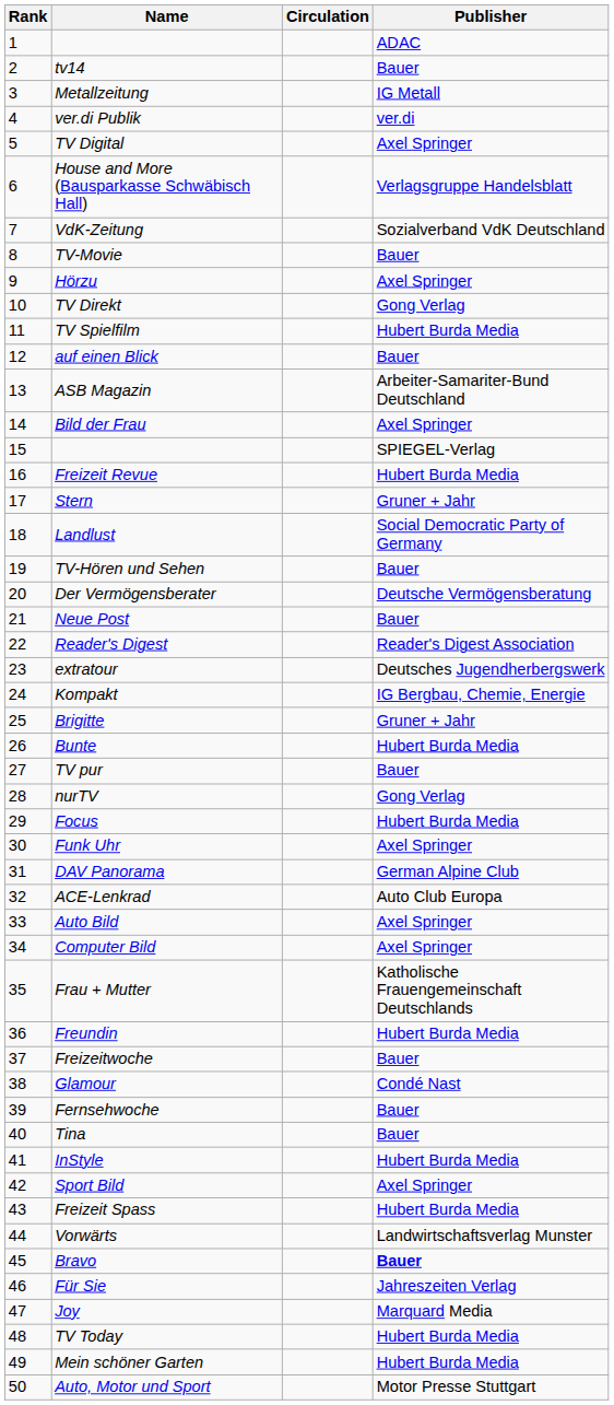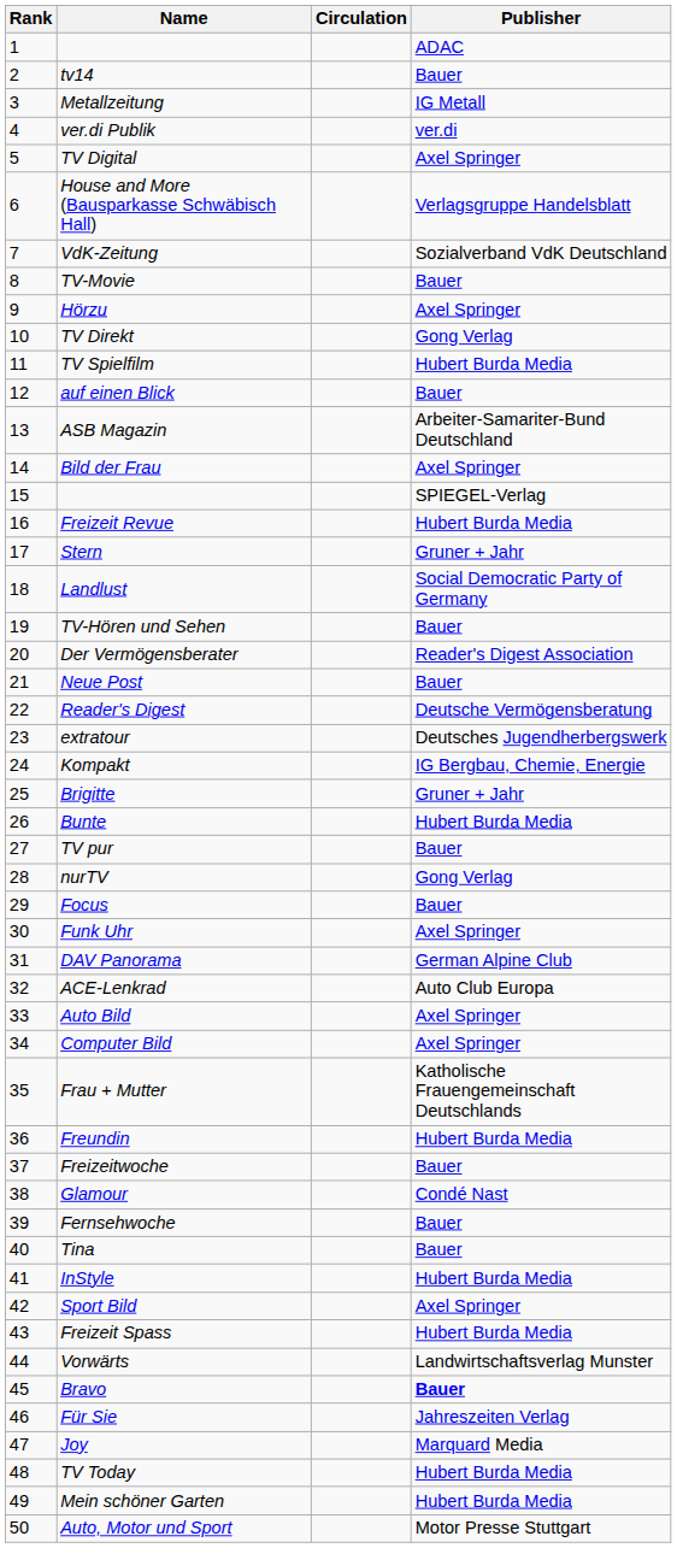 <table class="wikitable sortable">
 <tr>
 <th>Rank</th>
 <th>Name</th>
 <th>Circulation</th>
 <th>Publisher</th>
 </tr>
 <tr>
 <td>1</td>
 <td></td>
 <td></td>
 <td><a href='#'>ADAC</a></td>
 </tr>
 <tr>
 <td>2</td>
 <td><em>tv14</em></td>
 <td></td>
 <td><a href='#'>Bauer</a></td>
 </tr>
 <tr>
 <td>3</td>
 <td><em>Metallzeitung</em></td>
 <td></td>
 <td><a href='#'>IG Metall</a></td>
 </tr>
 <tr>
 <td>4</td>
 <td><em>ver.di Publik</em></td>
 <td></td>
 <td><a href='#'>ver.di</a></td>
 </tr>
 <tr>
 <td>5</td>
 <td><em>TV Digital</em></td>
 <td></td>
 <td><a href='#'>Axel Springer</a></td>
 </tr>
 <tr>
 <td>6</td>
 <td><em>House and More</em> (<a href='#'>Bausparkasse Schwäbisch Hall</a>)</td>
 <td></td>
 <td><a href='#'>Verlagsgruppe Handelsblatt</a></td>
 </tr>
 <tr>
 <td>7</td>
 <td><em>VdK-Zeitung</em></td>
 <td></td>
 <td>Sozialverband VdK Deutschland</td>
 </tr>
 <tr>
 <td>8</td>
 <td><em>TV-Movie</em></td>
 <td></td>
 <td><a href='#'>Bauer</a></td>
 </tr>
 <tr>
 <td>9</td>
 <td><em><a href='#'>Hörzu</a></em></td>
 <td></td>
 <td><a href='#'>Axel Springer</a></td>
 </tr>
 <tr>
 <td>10</td>
 <td><em>TV Direkt</em></td>
 <td></td>
 <td><a href='#'>Gong Verlag</a></td>
 </tr>
 <tr>
 <td>11</td>
 <td><em>TV Spielfilm</em></td>
 <td></td>
 <td><a href='#'>Hubert Burda Media</a></td>
 </tr>
 <tr>
 <td>12</td>
 <td><em><a href='#'>auf einen Blick</a></em></td>
 <td></td>
 <td><a href='#'>Bauer</a></td>
 </tr>
 <tr>
 <td>13</td>
 <td><em>ASB Magazin</em></td>
 <td></td>
 <td>Arbeiter-Samariter-Bund Deutschland</td>
 </tr>
 <tr>
 <td>14</td>
 <td><em><a href='#'>Bild der Frau</a></em></td>
 <td></td>
 <td><a href='#'>Axel Springer</a></td>
 </tr>
 <tr>
 <td>15</td>
 <td></td>
 <td></td>
 <td>SPIEGEL-Verlag</td>
 </tr>
 <tr>
 <td>16</td>
 <td><em><a href='#'>Freizeit Revue</a></em></td>
 <td></td>
 <td><a href='#'>Hubert Burda Media</a></td>
 </tr>
 <tr>
 <td>17</td>
 <td><em><a href='#'>Stern</a></em></td>
 <td></td>
 <td><a href='#'>Gruner + Jahr</a></td>
 </tr>
 <tr>
 <td>18</td>
 <td><em><a href='#'>Landlust</a></em></td>
 <td></td>
 <td><a href='#'>Social Democratic Party of Germany</a></td>
 </tr>
 <tr>
 <td>19</td>
 <td><em>TV-Hören und Sehen</em></td>
 <td></td>
 <td><a href='#'>Bauer</a></td>
 </tr>
 <tr>
 <td>20</td>
 <td><em>Der Vermögensberater</em></td>
 <td></td>
-<td><a href='#'>Deutsche Vermögensberatung</a></td>
+<td><a href='#'>Reader's Digest Association</a></td>
 </tr>
 <tr>
 <td>21</td>
 <td><em><a href='#'>Neue Post</a></em></td>
 <td></td>
 <td><a href='#'>Bauer</a></td>
 </tr>
 <tr>
 <td>22</td>
 <td><em><a href='#'>Reader's Digest</a></em></td>
 <td></td>
-<td><a href='#'>Reader's Digest Association</a></td>
+<td><a href='#'>Deutsche Vermögensberatung</a></td>
 </tr>
 <tr>
 <td>23</td>
 <td><em>extratour</em></td>
 <td></td>
 <td>Deutsches <a href='#'>Jugendherbergswerk</a></td>
 </tr>
 <tr>
 <td>24</td>
 <td><em>Kompakt</em></td>
 <td></td>
 <td><a href='#'>IG Bergbau, Chemie, Energie</a></td>
 </tr>
 <tr>
 <td>25</td>
 <td><em><a href='#'>Brigitte</a></em></td>
 <td></td>
 <td><a href='#'>Gruner + Jahr</a></td>
 </tr>
 <tr>
 <td>26</td>
 <td><em><a href='#'>Bunte</a></em></td>
 <td></td>
 <td><a href='#'>Hubert Burda Media</a></td>
 </tr>
 <tr>
 <td>27</td>
 <td><em>TV pur</em></td>
 <td></td>
 <td><a href='#'>Bauer</a></td>
 </tr>
 <tr>
 <td>28</td>
 <td><em>nurTV</em></td>
 <td></td>
 <td><a href='#'>Gong Verlag</a></td>
 </tr>
 <tr>
 <td>29</td>
 <td><em><a href='#'>Focus</a></em></td>
 <td></td>
-<td><a href='#'>Hubert Burda Media</a></td>
+<td><a href='#'>Bauer</a></td>
 </tr>
 <tr>
 <td>30</td>
 <td><em><a href='#'>Funk Uhr</a></em></td>
 <td></td>
 <td><a href='#'>Axel Springer</a></td>
 </tr>
 <tr>
 <td>31</td>
 <td><em><a href='#'>DAV Panorama</a></em></td>
 <td></td>
 <td><a href='#'>German Alpine Club</a></td>
 </tr>
 <tr>
 <td>32</td>
 <td><em>ACE-Lenkrad</em></td>
 <td></td>
 <td>Auto Club Europa</td>
 </tr>
 <tr>
 <td>33</td>
 <td><em><a href='#'>Auto Bild</a></em></td>
 <td></td>
 <td><a href='#'>Axel Springer</a></td>
 </tr>
 <tr>
 <td>34</td>
 <td><em><a href='#'>Computer Bild</a></em></td>
 <td></td>
 <td><a href='#'>Axel Springer</a></td>
 </tr>
 <tr>
 <td>35</td>
 <td><em>Frau + Mutter</em></td>
 <td></td>
 <td>Katholische Frauengemeinschaft Deutschlands</td>
 </tr>
 <tr>
 <td>36</td>
 <td><em><a href='#'>Freundin</a></em></td>
 <td></td>
 <td><a href='#'>Hubert Burda Media</a></td>
 </tr>
 <tr>
 <td>37</td>
 <td><em>Freizeitwoche</em></td>
 <td></td>
 <td><a href='#'>Bauer</a></td>
 </tr>
 <tr>
 <td>38</td>
 <td><em><a href='#'>Glamour</a></em></td>
 <td></td>
 <td><a href='#'>Condé Nast</a></td>
 </tr>
 <tr>
 <td>39</td>
 <td><em>Fernsehwoche</em></td>
 <td></td>
 <td><a href='#'>Bauer</a></td>
 </tr>
 <tr>
 <td>40</td>
 <td><em>Tina</em></td>
 <td></td>
 <td><a href='#'>Bauer</a></td>
 </tr>
 <tr>
 <td>41</td>
 <td><em><a href='#'>InStyle</a></em></td>
 <td></td>
 <td><a href='#'>Hubert Burda Media</a></td>
 </tr>
 <tr>
 <td>42</td>
 <td><em><a href='#'>Sport Bild</a></em></td>
 <td></td>
 <td><a href='#'>Axel Springer</a></td>
 </tr>
 <tr>
 <td>43</td>
 <td><em>Freizeit Spass</em></td>
 <td></td>
 <td><a href='#'>Hubert Burda Media</a></td>
 </tr>
 <tr>
 <td>44</td>
 <td><em>Vorwärts</em></td>
 <td></td>
 <td>Landwirtschaftsverlag Munster</td>
 </tr>
 <tr>
 <td>45</td>
 <td><em><a href='#'>Bravo</a></em></td>
 <td></td>
 <td><strong><a href='#'>Bauer</a></strong></td>
 </tr>
 <tr>
 <td>46</td>
 <td><em><a href='#'>Für Sie</a></em></td>
 <td></td>
 <td><a href='#'>Jahreszeiten Verlag</a></td>
 </tr>
 <tr>
 <td>47</td>
 <td><em><a href='#'>Joy</a></em></td>
 <td></td>
 <td><a href='#'>Marquard</a> Media</td>
 </tr>
 <tr>
 <td>48</td>
 <td><em>TV Today</em></td>
 <td></td>
 <td><a href='#'>Hubert Burda Media</a></td>
 </tr>
 <tr>
 <td>49</td>
 <td><em>Mein schöner Garten</em></td>
 <td></td>
 <td><a href='#'>Hubert Burda Media</a></td>
 </tr>
 <tr>
 <td>50</td>
 <td><em><a href='#'>Auto, Motor und Sport</a></em></td>
 <td></td>
 <td>Motor Presse Stuttgart</td>
 </tr>
 </table>
